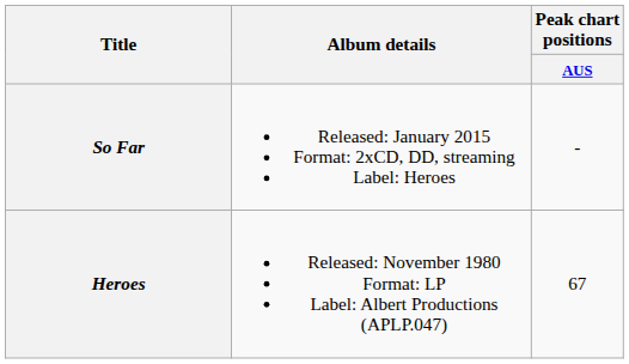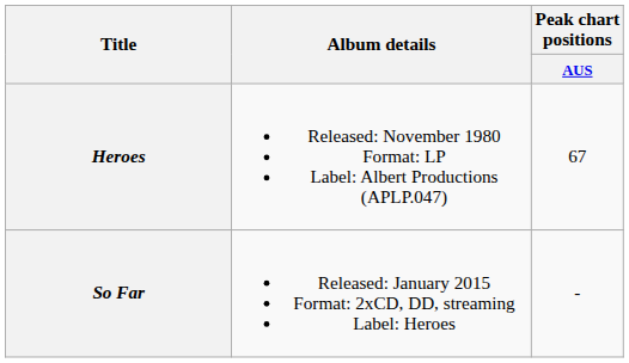 <table class="wikitable plainrowheaders" style="text-align:center;" border="1">
 <tr>
 <th scope="col" rowspan="2" style="width:12em;">Title</th>
 <th scope="col" rowspan="2" style="width:16em;">Album details</th>
 <th scope="col" colspan="1">Peak chart<br>positions</th>
 </tr>
 <tr>
 <th scope="col" style="text-align:center;"><small><a href='#'>AUS</a></small><br></th>
 </tr>
 <tr>
+<th scope="row"><em>Heroes</em></th>
+<td><br><ul><li>Released: November 1980</li><li>Format: LP</li><li>Label: Albert Productions (APLP.047)</li></ul></td>
+<td>67</td>
+</tr>
+<tr>
 <th scope="row"><em>So Far</em></th>
 <td><br><ul><li>Released: January 2015</li><li>Format: 2xCD, DD, streaming</li><li>Label: Heroes</li></ul></td>
 <td>-</td>
 </tr>
-<tr>
-<th scope="row"><em>Heroes</em></th>
-<td><br><ul><li>Released: November 1980</li><li>Format: LP</li><li>Label: Albert Productions (APLP.047)</li></ul></td>
-<td>67</td>
-</tr>
 </table>
